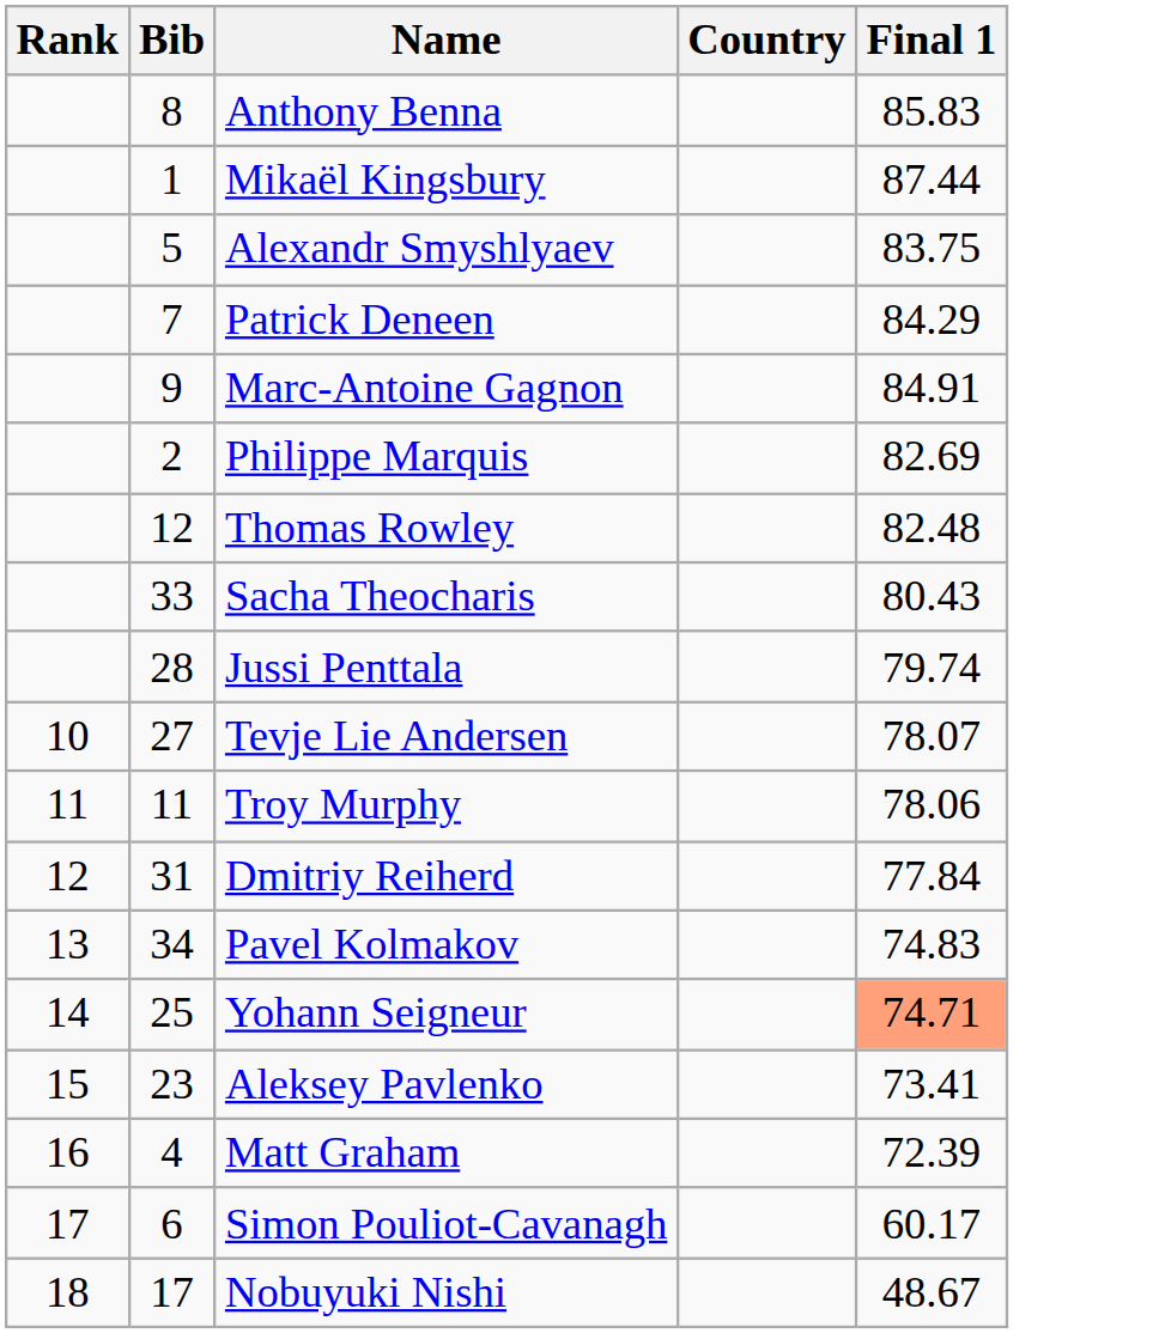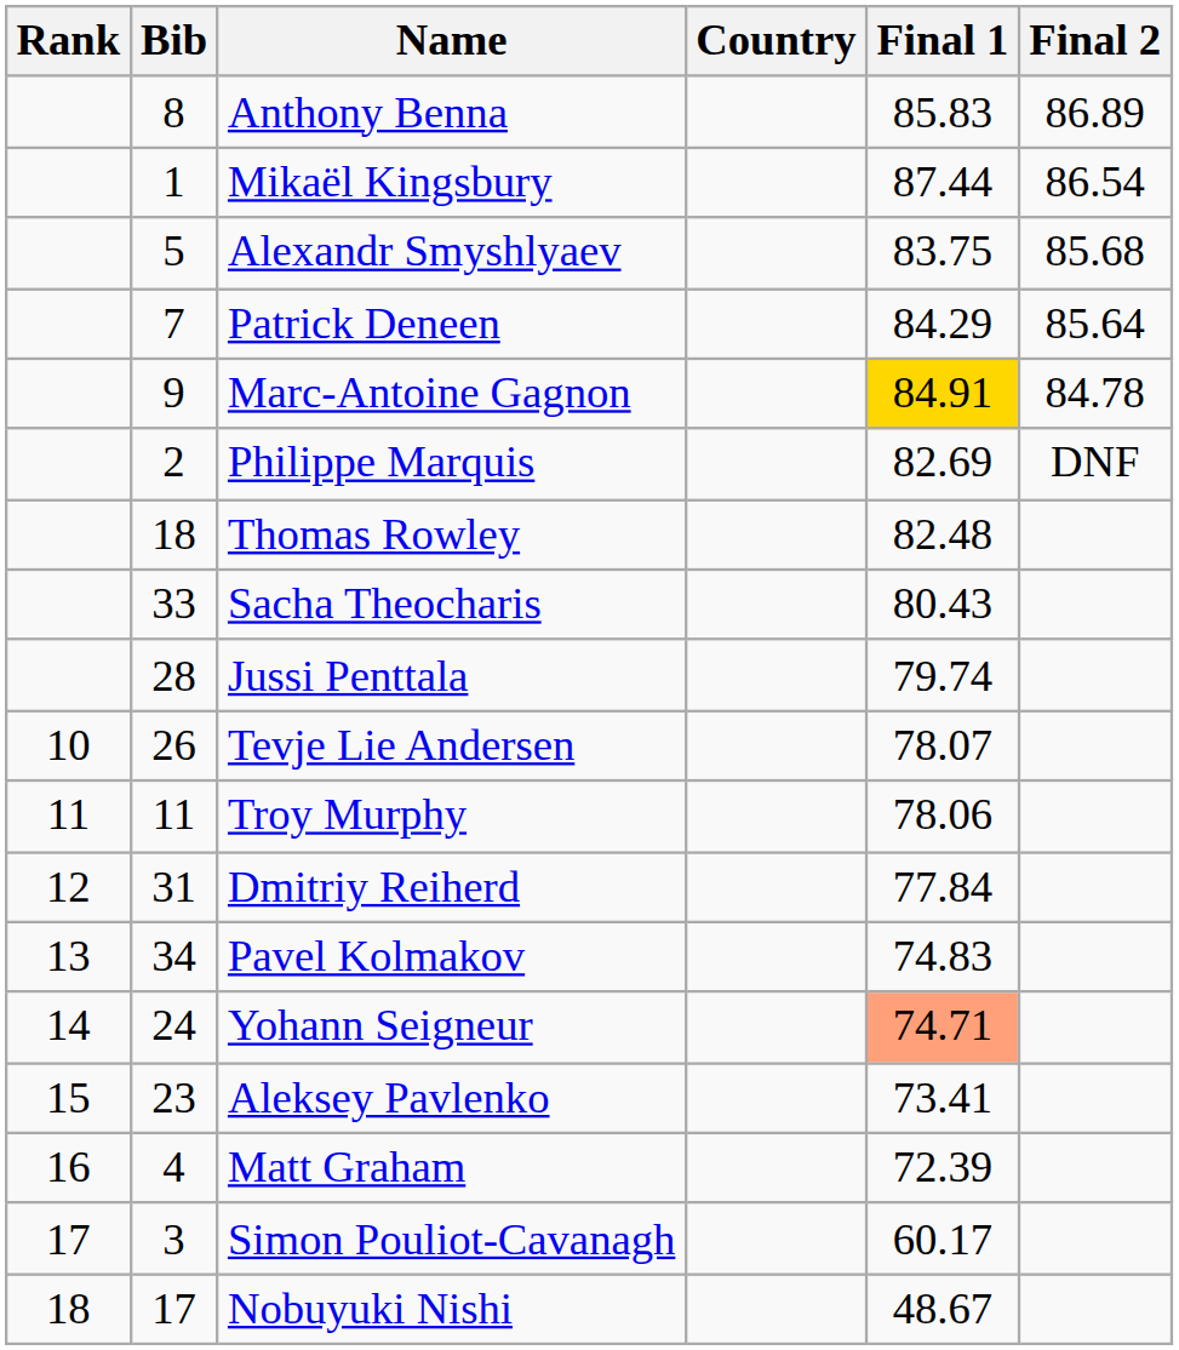 <table class="wikitable sortable" style="text-align:center">
 <tr>
 <th>Rank</th>
 <th>Bib</th>
 <th>Name</th>
 <th>Country</th>
 <th>Final 1</th>
+<th>Final 2</th>
 </tr>
 <tr>
 <td></td>
 <td>8</td>
 <td align=left><a href='#'>Anthony Benna</a></td>
 <td align=left></td>
 <td>85.83</td>
+<td>86.89</td>
 </tr>
 <tr>
 <td></td>
 <td>1</td>
 <td align=left><a href='#'>Mikaël Kingsbury</a></td>
 <td align=left></td>
 <td>87.44</td>
+<td>86.54</td>
 </tr>
 <tr>
 <td></td>
 <td>5</td>
 <td align=left><a href='#'>Alexandr Smyshlyaev</a></td>
 <td align=left></td>
 <td>83.75</td>
+<td>85.68</td>
 </tr>
 <tr>
 <td></td>
 <td>7</td>
 <td align=left><a href='#'>Patrick Deneen</a></td>
 <td align=left></td>
 <td>84.29</td>
+<td>85.64</td>
 </tr>
 <tr>
 <td></td>
 <td>9</td>
 <td align=left><a href='#'>Marc-Antoine Gagnon</a></td>
 <td align=left></td>
-<td>84.91</td>
+<td style="background: gold;">84.91</td>
+<td>84.78</td>
 </tr>
 <tr>
 <td></td>
 <td>2</td>
 <td align=left><a href='#'>Philippe Marquis</a></td>
 <td align=left></td>
 <td>82.69</td>
+<td>DNF</td>
 </tr>
 <tr>
 <td></td>
-<td>12</td>
+<td>18</td>
 <td align=left><a href='#'>Thomas Rowley</a></td>
 <td align=left></td>
 <td>82.48</td>
+<td></td>
 </tr>
 <tr>
 <td></td>
 <td>33</td>
 <td align=left><a href='#'>Sacha Theocharis</a></td>
 <td align=left></td>
 <td>80.43</td>
+<td></td>
 </tr>
 <tr>
 <td></td>
 <td>28</td>
 <td align=left><a href='#'>Jussi Penttala</a></td>
 <td align=left></td>
 <td>79.74</td>
+<td></td>
 </tr>
 <tr>
 <td>10</td>
-<td>27</td>
+<td>26</td>
 <td align=left><a href='#'>Tevje Lie Andersen</a></td>
 <td align=left></td>
 <td>78.07</td>
+<td></td>
 </tr>
 <tr>
 <td>11</td>
 <td>11</td>
 <td align=left><a href='#'>Troy Murphy</a></td>
 <td align=left></td>
 <td>78.06</td>
+<td></td>
 </tr>
 <tr>
 <td>12</td>
 <td>31</td>
 <td align=left><a href='#'>Dmitriy Reiherd</a></td>
 <td align=left></td>
 <td>77.84</td>
+<td></td>
 </tr>
 <tr>
 <td>13</td>
 <td>34</td>
 <td align=left><a href='#'>Pavel Kolmakov</a></td>
 <td align=left></td>
 <td>74.83</td>
+<td></td>
 </tr>
 <tr>
 <td>14</td>
-<td>25</td>
+<td>24</td>
 <td align=left><a href='#'>Yohann Seigneur</a></td>
 <td align=left></td>
 <td style="background: lightsalmon;">74.71</td>
+<td></td>
 </tr>
 <tr>
 <td>15</td>
 <td>23</td>
 <td align=left><a href='#'>Aleksey Pavlenko</a></td>
 <td align=left></td>
 <td>73.41</td>
+<td></td>
 </tr>
 <tr>
 <td>16</td>
 <td>4</td>
 <td align=left><a href='#'>Matt Graham</a></td>
 <td align=left></td>
 <td>72.39</td>
+<td></td>
 </tr>
 <tr>
 <td>17</td>
-<td>6</td>
+<td>3</td>
 <td align=left><a href='#'>Simon Pouliot-Cavanagh</a></td>
 <td align=left></td>
 <td>60.17</td>
+<td></td>
 </tr>
 <tr>
 <td>18</td>
 <td>17</td>
 <td align=left><a href='#'>Nobuyuki Nishi</a></td>
 <td align=left></td>
 <td>48.67</td>
+<td></td>
 </tr>
 </table>
